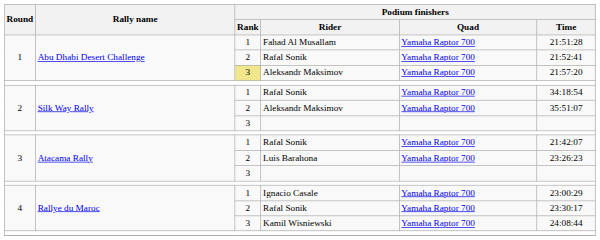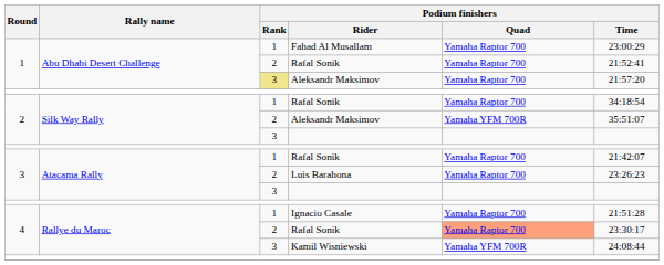 <table class="wikitable" style="font-size:85%;">
 <tr>
 <th rowspan=2>Round</th>
 <th style="width:22em" rowspan=2>Rally name</th>
 <th colspan=4>Podium finishers</th>
 </tr>
 <tr>
 <th>Rank</th>
 <th style="width:15em">Rider</th>
 <th style="width:15em">Quad</th>
 <th style="width:6em">Time</th>
 </tr>
 <tr>
 <td rowspan=3 align=center>1</td>
 <td rowspan=3> <a href='#'>Abu Dhabi Desert Challenge</a></td>
 <td align=center>1</td>
 <td> Fahad Al Musallam</td>
 <td><a href='#'>Yamaha Raptor 700</a></td>
-<td align=center>21:51:28</td>
+<td align=center>23:00:29</td>
 </tr>
 <tr>
 <td align=center>2</td>
 <td> Rafal Sonik</td>
 <td><a href='#'>Yamaha Raptor 700</a></td>
 <td align=center>21:52:41</td>
 </tr>
 <tr>
 <td align=center style="background: khaki;">3</td>
 <td> Aleksandr Maksimov</td>
 <td><a href='#'>Yamaha Raptor 700</a></td>
 <td align=center>21:57:20</td>
 </tr>
 <tr style="background:white;">
 <td colspan="6"></td>
 </tr>
 <tr>
 <td rowspan=3 align=center>2</td>
 <td rowspan=3> <a href='#'>Silk Way Rally</a></td>
 <td align=center>1</td>
 <td> Rafal Sonik</td>
 <td><a href='#'>Yamaha Raptor 700</a></td>
 <td align=center>34:18:54</td>
 </tr>
 <tr>
 <td align=center>2</td>
 <td> Aleksandr Maksimov</td>
-<td><a href='#'>Yamaha Raptor 700</a></td>
+<td><a href='#'>Yamaha YFM 700R</a></td>
 <td align=center>35:51:07</td>
 </tr>
 <tr>
 <td align=center>3</td>
 <td></td>
 <td></td>
 <td align=center></td>
 </tr>
 <tr style="background:white;">
 <td colspan="6"></td>
 </tr>
 <tr>
 <td rowspan=3 align=center>3</td>
 <td rowspan=3> <a href='#'>Atacama Rally</a></td>
 <td align=center>1</td>
 <td> Rafal Sonik</td>
 <td><a href='#'>Yamaha Raptor 700</a></td>
 <td align=center>21:42:07</td>
 </tr>
 <tr>
 <td align=center>2</td>
 <td> Luis Barahona</td>
 <td><a href='#'>Yamaha Raptor 700</a></td>
 <td align=center>23:26:23</td>
 </tr>
 <tr>
 <td align=center>3</td>
 <td></td>
 <td></td>
 <td align=center></td>
 </tr>
 <tr style="background:white;">
 <td colspan="6"></td>
 </tr>
 <tr>
 <td rowspan=3 align=center>4</td>
 <td rowspan=3> <a href='#'>Rallye du Maroc</a></td>
 <td align=center>1</td>
 <td> Ignacio Casale</td>
 <td><a href='#'>Yamaha Raptor 700</a></td>
-<td align=center>23:00:29</td>
+<td align=center>21:51:28</td>
 </tr>
 <tr>
 <td align=center>2</td>
 <td> Rafal Sonik</td>
-<td><a href='#'>Yamaha Raptor 700</a></td>
+<td style="background: lightsalmon;"><a href='#'>Yamaha Raptor 700</a></td>
 <td align=center>23:30:17</td>
 </tr>
 <tr>
 <td align=center>3</td>
 <td> Kamil Wisniewski</td>
-<td><a href='#'>Yamaha Raptor 700</a></td>
+<td><a href='#'>Yamaha YFM 700R</a></td>
 <td align=center>24:08:44</td>
 </tr>
 <tr style="background:white;">
 <td colspan="6"></td>
 </tr>
 <tr>
 </tr>
 </table>
